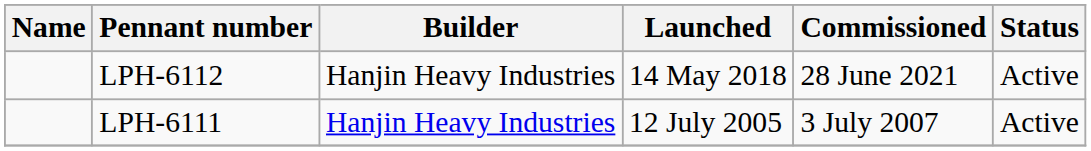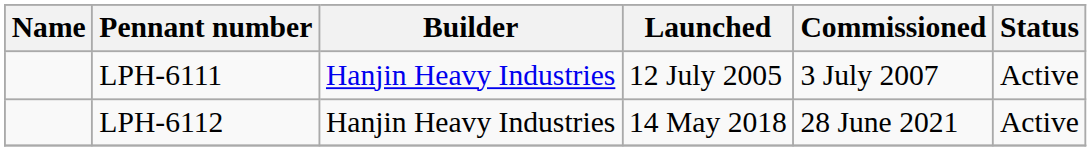 <table class=wikitable>
 <tr>
 <th>Name</th>
 <th>Pennant number</th>
 <th>Builder</th>
 <th>Launched</th>
 <th>Commissioned</th>
 <th>Status</th>
 </tr>
 <tr>
 <td></td>
+<td>LPH-6111</td>
+<td><a href='#'>Hanjin Heavy Industries</a></td>
+<td>12 July 2005</td>
+<td>3 July 2007</td>
+<td>Active</td>
+</tr>
+<tr>
+<td></td>
 <td>LPH-6112</td>
 <td>Hanjin Heavy Industries</td>
 <td>14 May 2018</td>
 <td>28 June 2021</td>
 <td>Active</td>
 </tr>
 <tr>
-<td></td>
-<td>LPH-6111</td>
-<td><a href='#'>Hanjin Heavy Industries</a></td>
-<td>12 July 2005</td>
-<td>3 July 2007</td>
-<td>Active</td>
-</tr>
-<tr>
 </tr>
 </table>
